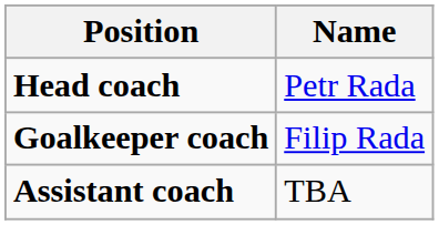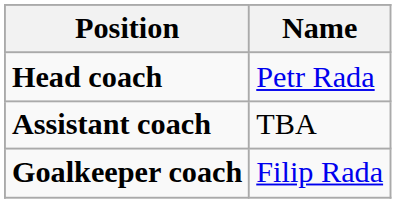 <table class="wikitable">
 <tr>
 <th>Position</th>
 <th>Name</th>
 </tr>
 <tr>
 <td><strong>Head coach</strong></td>
 <td><a href='#'>Petr Rada</a></td>
 </tr>
 <tr>
+<td><strong>Assistant coach</strong></td>
+<td>TBA</td>
+</tr>
+<tr>
 <td><strong>Goalkeeper coach</strong></td>
 <td><a href='#'>Filip Rada</a></td>
 </tr>
-<tr>
-<td><strong>Assistant coach</strong></td>
-<td>TBA</td>
-</tr>
 </table>
